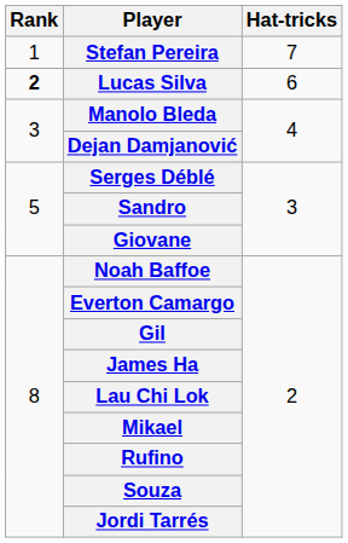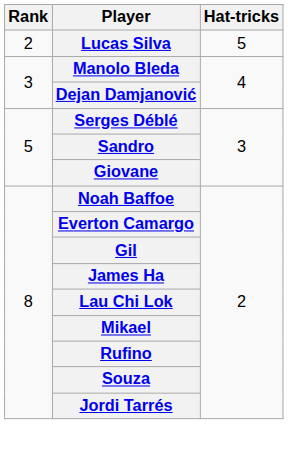 <table class="wikitable plainrowheaders" style="text-align:center">
 <tr>
 <th scope="col">Rank</th>
 <th scope="col">Player</th>
 <th scope="col">Hat-tricks</th>
 </tr>
 <tr>
-<td rowspan="1">1</td>
-<th scope="row"> <strong><a href='#'>Stefan Pereira</a></strong></th>
-<td rowspan="1">7</td>
-</tr>
-<tr>
-<td><strong>2</strong></td>
+<td>2</td>
 <th scope="row"> <strong><a href='#'>Lucas Silva</a></strong></th>
-<td>6</td>
+<td>5</td>
 </tr>
 <tr>
 <td rowspan="2">3</td>
 <th scope="row"> <strong><a href='#'>Manolo Bleda</a></strong> </th>
 <td rowspan="2">4</td>
 </tr>
 <tr>
 <th scope="row"> <a href='#'>Dejan Damjanović</a></th>
 </tr>
 <tr>
 <td rowspan="3">5</td>
 <th scope="row"> <a href='#'>Serges Déblé</a></th>
 <td rowspan="3">3</td>
 </tr>
 <tr>
 <th scope="row"> <a href='#'>Sandro</a></th>
 </tr>
 <tr>
 <th scope="row"> <a href='#'>Giovane</a> </th>
 </tr>
 <tr>
 <td rowspan="9">8</td>
 <th scope="row"> <strong><a href='#'>Noah Baffoe</a></strong></th>
 <td rowspan="9">2</td>
 </tr>
 <tr>
 <th scope="row"> <strong><a href='#'>Everton Camargo</a></strong> </th>
 </tr>
 <tr>
 <th scope="row"> <a href='#'>Gil</a></th>
 </tr>
 <tr>
 <th scope="row"> <a href='#'>James Ha</a></th>
 </tr>
 <tr>
 <th scope="row"> <strong><a href='#'>Lau Chi Lok</a></strong></th>
 </tr>
 <tr>
 <th scope="row"> <a href='#'>Mikael</a></th>
 </tr>
 <tr>
 <th scope="row"> <a href='#'>Rufino</a></th>
 </tr>
 <tr>
 <th scope="row"> <a href='#'>Souza</a> </th>
 </tr>
 <tr>
 <th scope="row"> <a href='#'>Jordi Tarrés</a> </th>
 </tr>
 </table>
